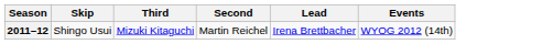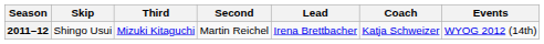 <table class="wikitable">
 <tr>
 <th scope="col">Season</th>
 <th scope="col">Skip</th>
 <th scope="col">Third</th>
 <th scope="col">Second</th>
 <th scope="col">Lead</th>
+<th scope="col">Coach</th>
 <th scope="col">Events</th>
 </tr>
 <tr>
 <th scope="row">2011–12</th>
 <td>Shingo Usui</td>
 <td><a href='#'>Mizuki Kitaguchi</a></td>
 <td>Martin Reichel</td>
 <td><a href='#'>Irena Brettbacher</a></td>
+<td><a href='#'>Katja Schweizer</a></td>
 <td><a href='#'>WYOG 2012</a> (14th)</td>
 </tr>
 </table>
